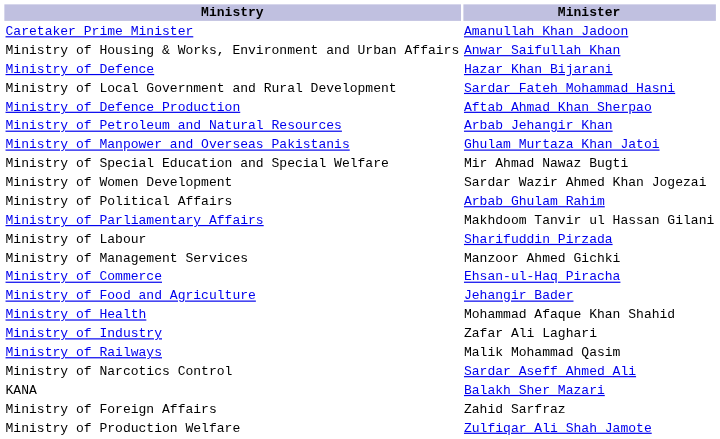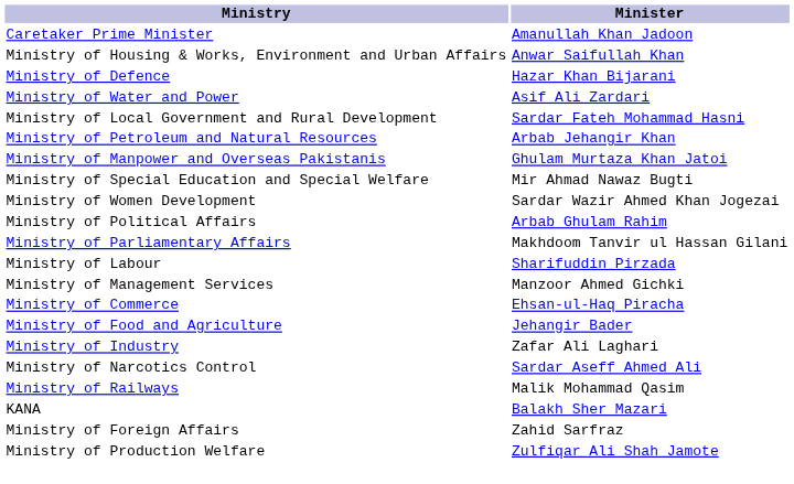 <table class="toccolours" style="margin-bottom: 1em; font-size: 85%;">
 <tr bgcolor="C0C0E0">
 <th>Ministry</th>
 <th>Minister</th>
 </tr>
 <tr>
 <td><a href='#'>Caretaker Prime Minister</a></td>
 <td><a href='#'>Amanullah Khan Jadoon</a></td>
 </tr>
 <tr>
 <td>Ministry of Housing & Works, Environment and Urban Affairs</td>
 <td><a href='#'>Anwar Saifullah Khan</a></td>
 </tr>
 <tr>
 <td><a href='#'>Ministry of Defence</a></td>
 <td><a href='#'>Hazar Khan Bijarani</a></td>
 </tr>
 <tr>
+<td><a href='#'>Ministry of Water and Power</a></td>
+<td><a href='#'>Asif Ali Zardari</a></td>
+</tr>
+<tr>
 <td>Ministry of Local Government and Rural Development</td>
 <td><a href='#'>Sardar Fateh Mohammad Hasni</a></td>
-</tr>
-<tr>
-<td><a href='#'>Ministry of Defence Production</a></td>
-<td><a href='#'>Aftab Ahmad Khan Sherpao</a></td>
 </tr>
 <tr>
 <td><a href='#'>Ministry of Petroleum and Natural Resources</a></td>
 <td><a href='#'>Arbab Jehangir Khan</a></td>
 </tr>
 <tr>
 <td><a href='#'>Ministry of Manpower and Overseas Pakistanis</a></td>
 <td><a href='#'>Ghulam Murtaza Khan Jatoi</a></td>
 </tr>
 <tr>
 <td>Ministry of Special Education and Special Welfare</td>
 <td>Mir Ahmad Nawaz Bugti</td>
 </tr>
 <tr>
 <td>Ministry of Women Development</td>
 <td>Sardar Wazir Ahmed Khan Jogezai</td>
 </tr>
 <tr>
 <td>Ministry of Political Affairs</td>
 <td><a href='#'>Arbab Ghulam Rahim</a></td>
 </tr>
 <tr>
 <td><a href='#'>Ministry of Parliamentary Affairs</a></td>
 <td>Makhdoom Tanvir ul Hassan Gilani</td>
 </tr>
 <tr>
 <td>Ministry of Labour</td>
 <td><a href='#'>Sharifuddin Pirzada</a></td>
 </tr>
 <tr>
 <td>Ministry of Management Services</td>
 <td>Manzoor Ahmed Gichki</td>
 </tr>
 <tr>
 <td><a href='#'>Ministry of Commerce</a></td>
 <td><a href='#'>Ehsan-ul-Haq Piracha</a></td>
 </tr>
 <tr>
 <td><a href='#'>Ministry of Food and Agriculture</a></td>
 <td><a href='#'>Jehangir Bader</a></td>
 </tr>
 <tr>
-<td><a href='#'>Ministry of Health</a></td>
-<td>Mohammad Afaque Khan Shahid</td>
-</tr>
-<tr>
 <td><a href='#'>Ministry of Industry</a></td>
 <td>Zafar Ali Laghari</td>
 </tr>
 <tr>
+<td>Ministry of Narcotics Control</td>
+<td><a href='#'>Sardar Aseff Ahmed Ali</a></td>
+</tr>
+<tr>
 <td><a href='#'>Ministry of Railways</a></td>
 <td>Malik Mohammad Qasim</td>
-</tr>
-<tr>
-<td>Ministry of Narcotics Control</td>
-<td><a href='#'>Sardar Aseff Ahmed Ali</a></td>
 </tr>
 <tr>
 <td>KANA</td>
 <td><a href='#'>Balakh Sher Mazari</a></td>
 </tr>
 <tr>
 <td>Ministry of Foreign Affairs</td>
 <td>Zahid Sarfraz</td>
 </tr>
 <tr>
 <td>Ministry of Production Welfare</td>
 <td><a href='#'>Zulfiqar Ali Shah Jamote</a></td>
 </tr>
 </table>
